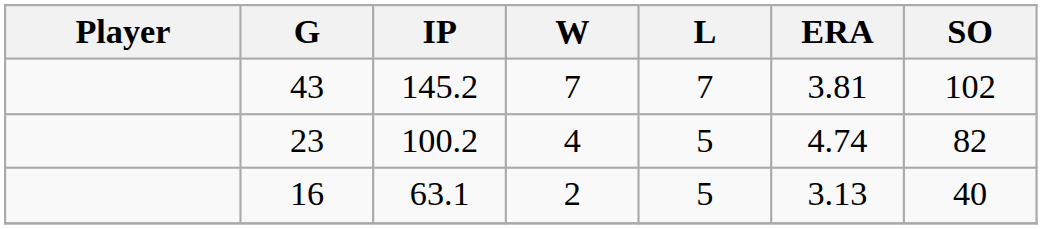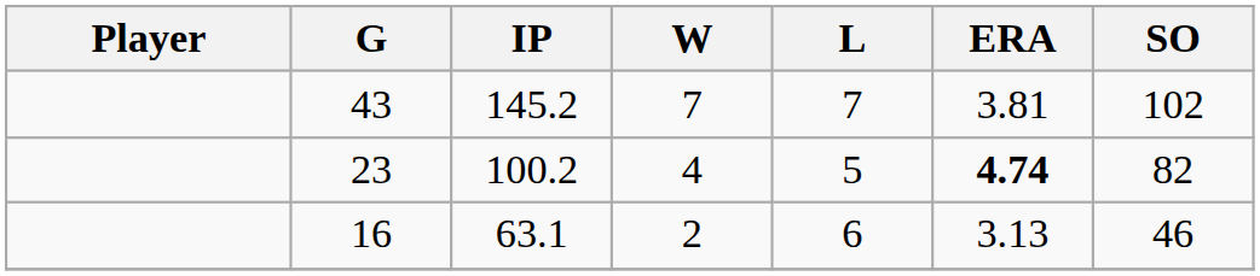 <table class="wikitable sortable">
 <tr>
 <th bgcolor="#DDDDFF" width="16%">Player</th>
 <th bgcolor="#DDDDFF" width="9%">G</th>
 <th bgcolor="#DDDDFF" width="9%">IP</th>
 <th bgcolor="#DDDDFF" width="9%">W</th>
 <th bgcolor="#DDDDFF" width="9%">L</th>
 <th bgcolor="#DDDDFF" width="9%">ERA</th>
 <th bgcolor="#DDDDFF" width="9%">SO</th>
 </tr>
 <tr align="center">
 <td></td>
 <td>43</td>
 <td>145.2</td>
 <td>7</td>
 <td>7</td>
 <td>3.81</td>
 <td>102</td>
 </tr>
 <tr align="center">
 <td></td>
 <td>23</td>
 <td>100.2</td>
 <td>4</td>
 <td>5</td>
-<td>4.74</td>
+<td><strong>4.74</strong></td>
 <td>82</td>
 </tr>
 <tr align="center">
 <td></td>
 <td>16</td>
 <td>63.1</td>
 <td>2</td>
-<td>5</td>
+<td>6</td>
 <td>3.13</td>
-<td>40</td>
+<td>46</td>
 </tr>
 <tr align="center">
 </tr>
 </table>
